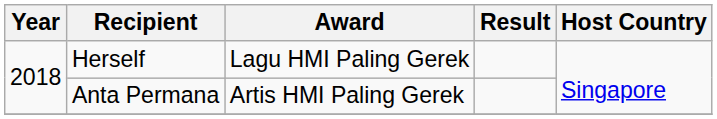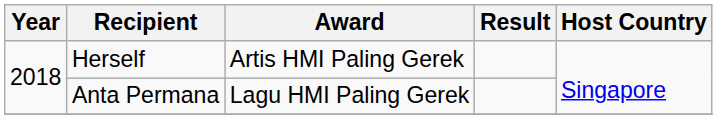 <table class="wikitable">
 <tr>
 <th>Year</th>
 <th>Recipient</th>
 <th>Award</th>
 <th>Result</th>
 <th>Host Country</th>
 </tr>
 <tr>
 <td rowspan="2">2018</td>
 <td rowspan="1">Herself</td>
-<td rowspan="1">Lagu HMI Paling Gerek</td>
+<td rowspan="1">Artis HMI Paling Gerek</td>
 <td></td>
 <td rowspan="2"> <br> <a href='#'>Singapore</a></td>
 </tr>
 <tr>
 <td rowspan="1">Anta Permana</td>
-<td rowspan="1">Artis HMI Paling Gerek</td>
+<td rowspan="1">Lagu HMI Paling Gerek</td>
 <td></td>
 </tr>
 <tr>
 </tr>
 </table>
